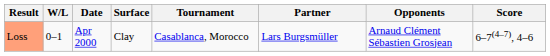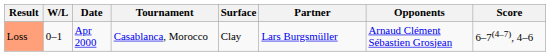 <table class="sortable wikitable">
 <tr>
 <th style="width:50px">Result</th>
 <th style="width:35px" class="unsortable">W/L</th>
 <th style="width:50px">Date</th>
+<th style="width:150px">Tournament</th>
 <th style="width:50px">Surface</th>
-<th style="width:150px">Tournament</th>
 <th style="width:150px">Partner</th>
 <th style="width:150px">Opponents</th>
 <th style="width:100px" class="unsortable">Score</th>
 </tr>
 <tr>
 <td style="background:#ffa07a;">Loss</td>
 <td>0–1</td>
 <td><a href='#'>Apr 2000</a></td>
+<td><a href='#'>Casablanca</a>, Morocco</td>
 <td>Clay</td>
-<td><a href='#'>Casablanca</a>, Morocco</td>
 <td> <a href='#'>Lars Burgsmüller</a></td>
 <td> <a href='#'>Arnaud Clément</a><br> <a href='#'>Sébastien Grosjean</a></td>
 <td>6–7<sup>(4–7)</sup>, 4–6</td>
 </tr>
 </table>
